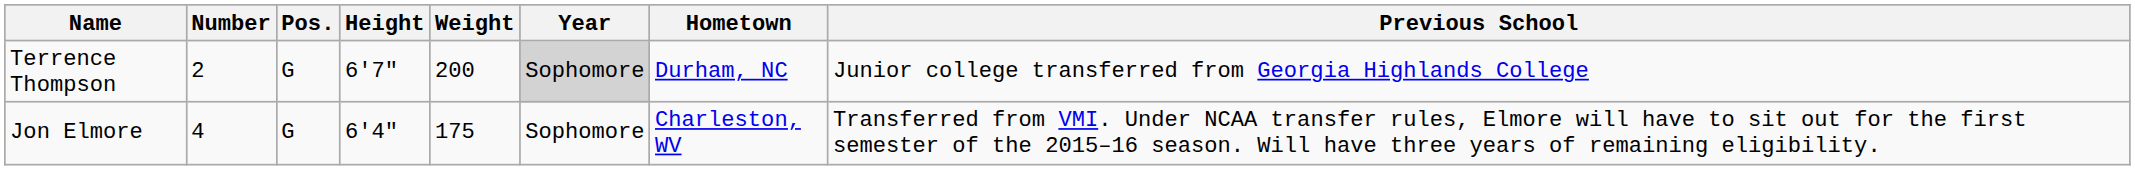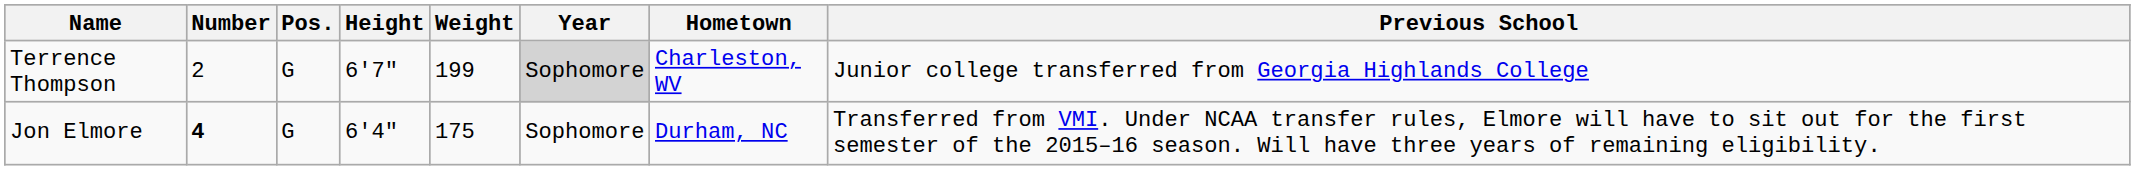 <table class="wikitable sortable" border="1">
 <tr>
 <th>Name</th>
 <th>Number</th>
 <th>Pos.</th>
 <th>Height</th>
 <th>Weight</th>
 <th>Year</th>
 <th>Hometown</th>
 <th class="unsortable">Previous School</th>
 </tr>
 <tr>
 <td>Terrence Thompson</td>
 <td>2</td>
 <td>G</td>
 <td>6'7"</td>
-<td>200</td>
+<td>199</td>
 <td style="background: lightgrey;">Sophomore</td>
-<td><a href='#'>Durham, NC</a></td>
+<td><a href='#'>Charleston, WV</a></td>
 <td>Junior college transferred from <a href='#'>Georgia Highlands College</a></td>
 </tr>
 <tr>
 <td>Jon Elmore</td>
-<td>4</td>
+<td><strong>4</strong></td>
 <td>G</td>
 <td>6'4"</td>
 <td>175</td>
 <td>Sophomore</td>
-<td><a href='#'>Charleston, WV</a></td>
+<td><a href='#'>Durham, NC</a></td>
 <td>Transferred from <a href='#'>VMI</a>. Under NCAA transfer rules, Elmore will have to sit out for the first semester of the 2015–16 season. Will have three years of remaining eligibility.</td>
 </tr>
 </table>
